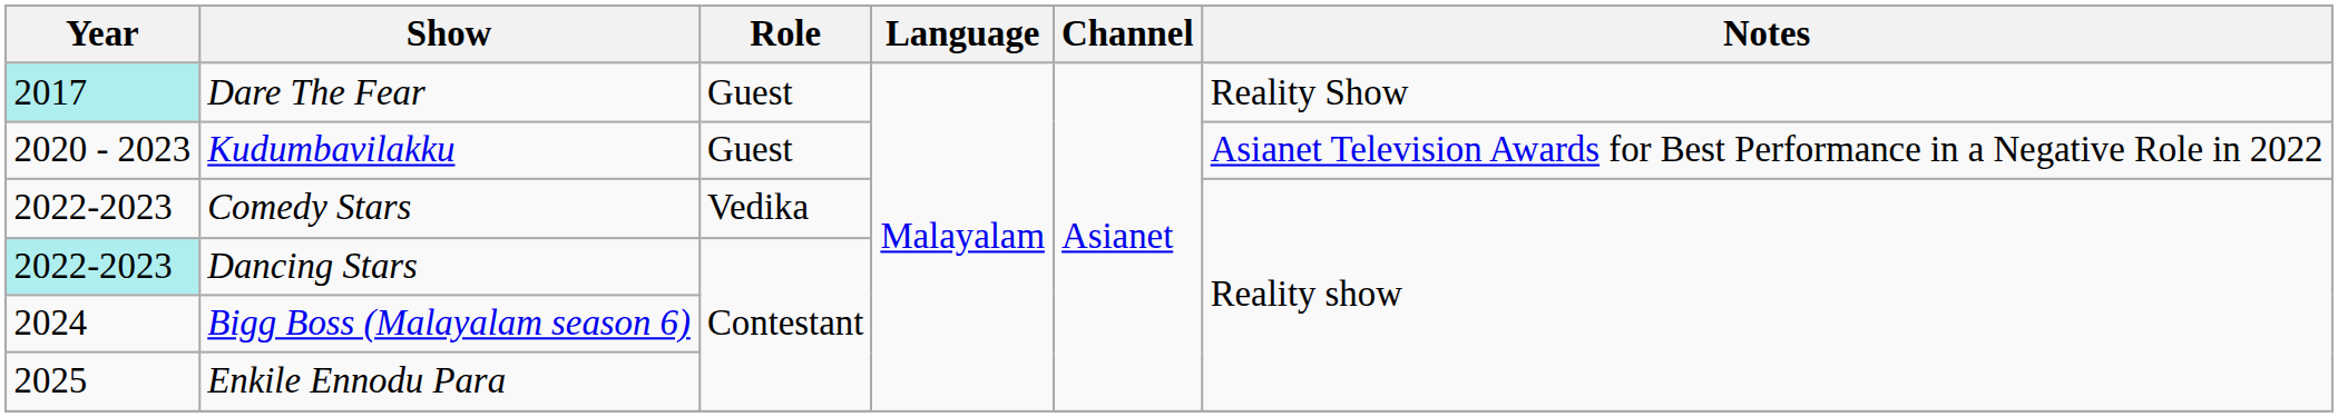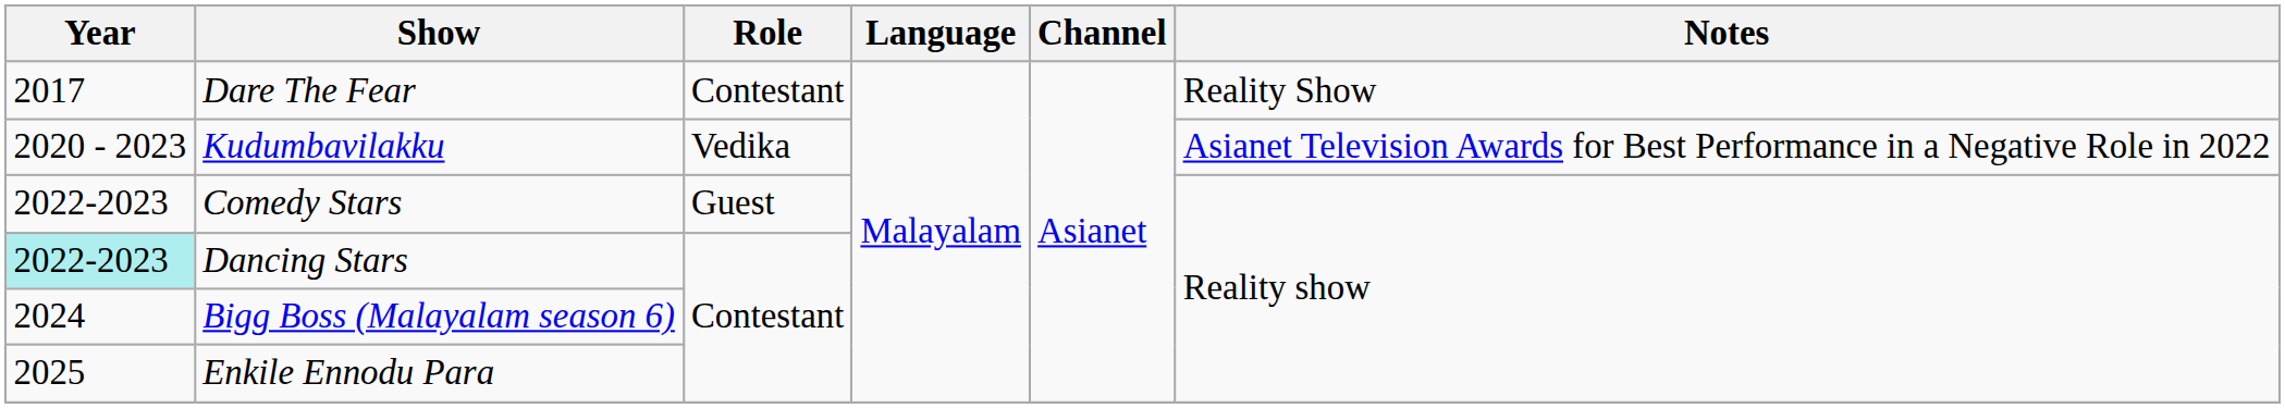 <table class="wikitable">
 <tr>
 <th>Year</th>
 <th>Show</th>
 <th>Role</th>
 <th>Language</th>
 <th>Channel</th>
 <th>Notes</th>
 </tr>
 <tr>
-<td style="background: paleturquoise;">2017</td>
+<td>2017</td>
 <td><em>Dare The Fear</em></td>
-<td>Guest</td>
+<td>Contestant</td>
 <td Rowspan=7><a href='#'>Malayalam</a></td>
 <td Rowspan=6><a href='#'>Asianet</a></td>
 <td>Reality Show</td>
 </tr>
 <tr>
 <td>2020 - 2023</td>
 <td><em><a href='#'>Kudumbavilakku</a></em></td>
-<td>Guest</td>
+<td>Vedika</td>
 <td><a href='#'>Asianet Television Awards</a> for Best Performance in a Negative Role in 2022</td>
 </tr>
 <tr>
 <td>2022-2023</td>
 <td><em>Comedy Stars</em></td>
-<td>Vedika</td>
+<td>Guest</td>
 <td Rowspan=4>Reality show</td>
 </tr>
 <tr>
 <td style="background: paleturquoise;">2022-2023</td>
 <td><em>Dancing Stars</em></td>
 <td Rowspan=3>Contestant</td>
 </tr>
 <tr>
 <td>2024</td>
 <td><em><a href='#'>Bigg Boss (Malayalam season 6)</a></em></td>
 </tr>
 <tr>
 <td>2025</td>
 <td><em>Enkile Ennodu Para</em></td>
 </tr>
 <tr>
 </tr>
 </table>
